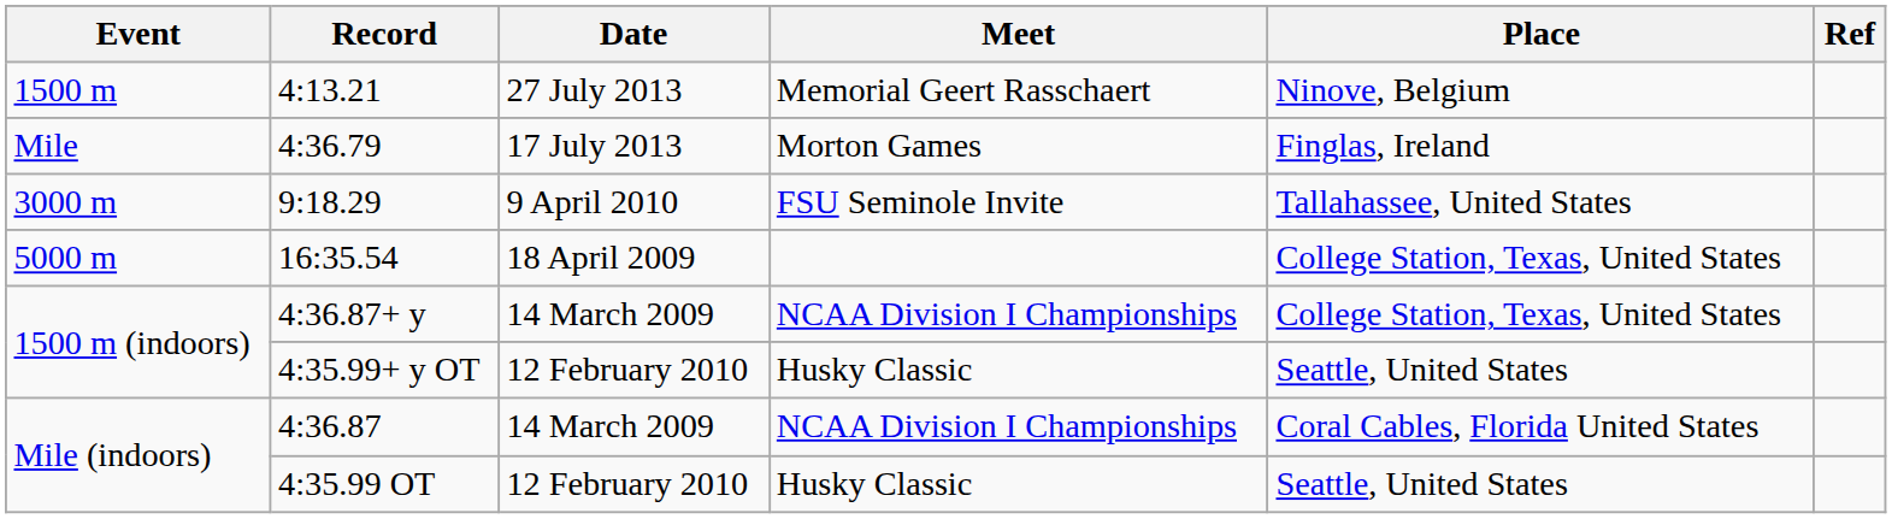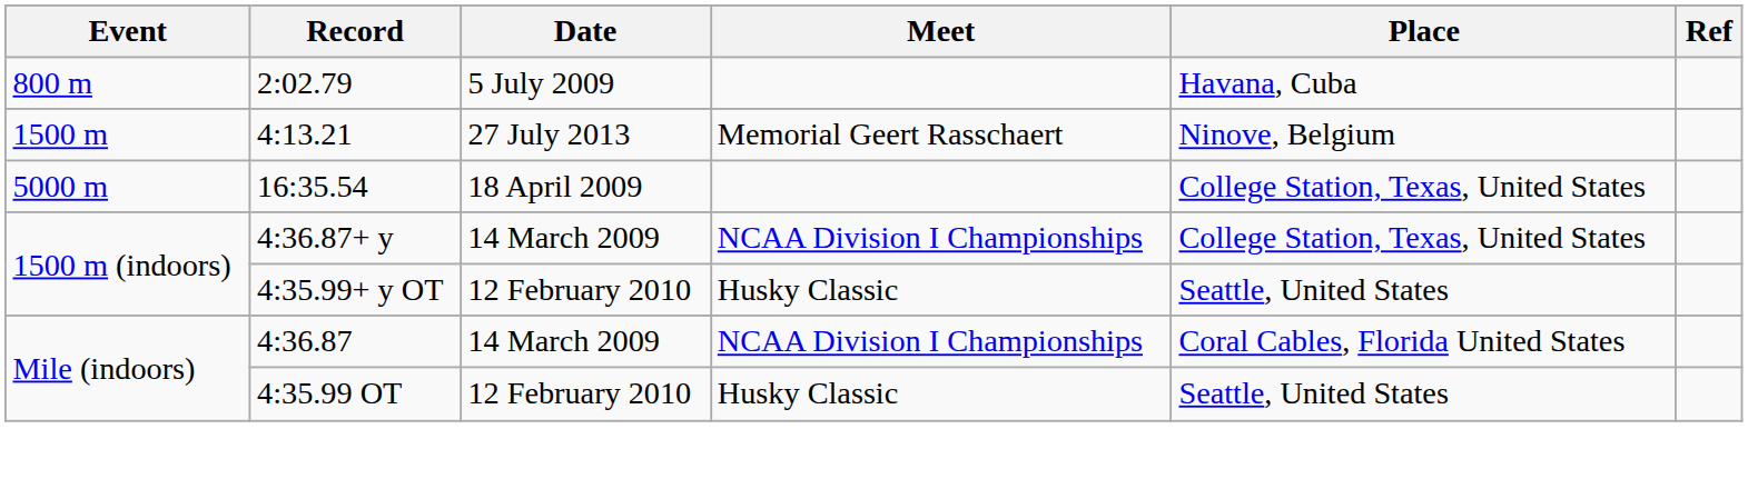 <table class="wikitable" style="font-size:95%; width: 95%;">
 <tr>
 <th>Event</th>
 <th>Record</th>
 <th>Date</th>
 <th>Meet</th>
 <th>Place</th>
 <th>Ref</th>
 </tr>
 <tr>
+<td><a href='#'>800 m</a></td>
+<td>2:02.79</td>
+<td>5 July 2009</td>
+<td></td>
+<td> <a href='#'>Havana</a>, Cuba</td>
+<td></td>
+</tr>
+<tr>
 <td><a href='#'>1500 m</a></td>
 <td>4:13.21</td>
 <td>27 July 2013</td>
 <td>Memorial Geert Rasschaert</td>
 <td> <a href='#'>Ninove</a>, Belgium</td>
-<td></td>
-</tr>
-<tr>
-<td><a href='#'>Mile</a></td>
-<td>4:36.79</td>
-<td>17 July 2013</td>
-<td>Morton Games</td>
-<td> <a href='#'>Finglas</a>, Ireland</td>
-<td></td>
-</tr>
-<tr>
-<td><a href='#'>3000 m</a></td>
-<td>9:18.29</td>
-<td>9 April 2010</td>
-<td><a href='#'>FSU</a> Seminole Invite</td>
-<td> <a href='#'>Tallahassee</a>, United States</td>
 <td></td>
 </tr>
 <tr>
 <td><a href='#'>5000 m</a></td>
 <td>16:35.54</td>
 <td>18 April 2009</td>
 <td></td>
 <td> <a href='#'>College Station, Texas</a>, United States</td>
 <td></td>
 </tr>
 <tr>
 <td rowspan=2><a href='#'>1500 m</a> (indoors)</td>
 <td>4:36.87+ y</td>
 <td>14 March 2009</td>
 <td><a href='#'>NCAA Division I Championships</a></td>
 <td> <a href='#'>College Station, Texas</a>, United States</td>
 <td></td>
 </tr>
 <tr>
 <td>4:35.99+ y OT</td>
 <td>12 February 2010</td>
 <td>Husky Classic</td>
 <td> <a href='#'>Seattle</a>, United States</td>
 <td></td>
 </tr>
 <tr>
 <td rowspan=2><a href='#'>Mile</a> (indoors)</td>
 <td>4:36.87</td>
 <td>14 March 2009</td>
 <td><a href='#'>NCAA Division I Championships</a></td>
 <td> <a href='#'>Coral Cables</a>, <a href='#'>Florida</a> United States</td>
 <td></td>
 </tr>
 <tr>
 <td>4:35.99 OT</td>
 <td>12 February 2010</td>
 <td>Husky Classic</td>
 <td> <a href='#'>Seattle</a>, United States</td>
 <td></td>
 </tr>
 </table>
